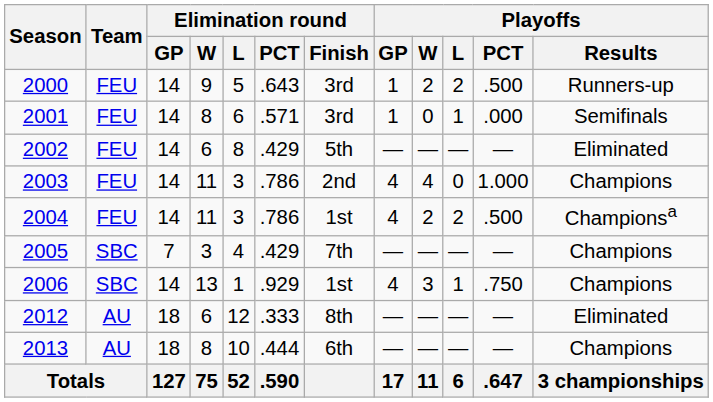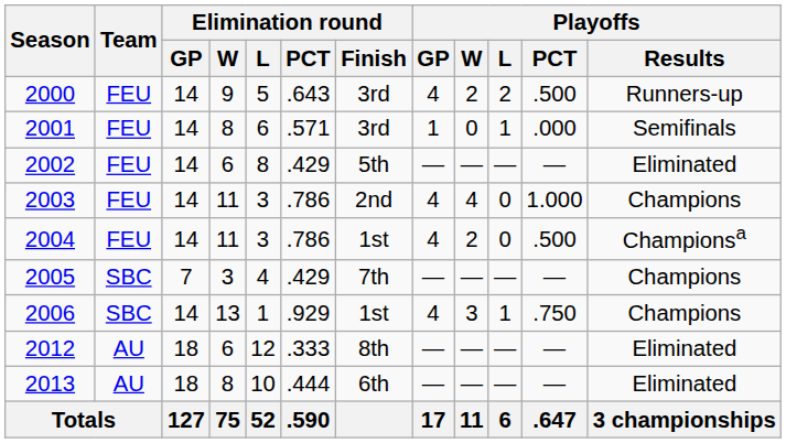 <table class=wikitable style="text-align:center">
 <tr>
 <th rowspan=2>Season</th>
 <th rowspan=2>Team</th>
 <th colspan="5">Elimination round</th>
 <th colspan="5">Playoffs</th>
 </tr>
 <tr>
 <th>GP</th>
 <th>W</th>
 <th>L</th>
 <th>PCT</th>
 <th>Finish</th>
 <th>GP</th>
 <th>W</th>
 <th>L</th>
 <th>PCT</th>
 <th>Results</th>
 </tr>
 <tr>
 <td><a href='#'>2000</a></td>
 <td><a href='#'>FEU</a></td>
 <td>14</td>
 <td>9</td>
 <td>5</td>
 <td>.643</td>
 <td>3rd</td>
-<td>1</td>
+<td>4</td>
 <td>2</td>
 <td>2</td>
 <td>.500</td>
 <td>Runners-up</td>
 </tr>
 <tr>
 <td><a href='#'>2001</a></td>
 <td><a href='#'>FEU</a></td>
 <td>14</td>
 <td>8</td>
 <td>6</td>
 <td>.571</td>
 <td>3rd</td>
 <td>1</td>
 <td>0</td>
 <td>1</td>
 <td>.000</td>
 <td>Semifinals</td>
 </tr>
 <tr>
 <td><a href='#'>2002</a></td>
 <td><a href='#'>FEU</a></td>
 <td>14</td>
 <td>6</td>
 <td>8</td>
 <td>.429</td>
 <td>5th</td>
 <td>—</td>
 <td>—</td>
 <td>—</td>
 <td>—</td>
 <td>Eliminated</td>
 </tr>
 <tr>
 <td><a href='#'>2003</a></td>
 <td><a href='#'>FEU</a></td>
 <td>14</td>
 <td>11</td>
 <td>3</td>
 <td>.786</td>
 <td>2nd</td>
 <td>4</td>
 <td>4</td>
 <td>0</td>
 <td>1.000</td>
 <td>Champions</td>
 </tr>
 <tr>
 <td><a href='#'>2004</a></td>
 <td><a href='#'>FEU</a></td>
 <td>14</td>
 <td>11</td>
 <td>3</td>
 <td>.786</td>
 <td>1st</td>
 <td>4</td>
 <td>2</td>
-<td>2</td>
+<td>0</td>
 <td>.500</td>
 <td>Champions<sup>a</sup></td>
 </tr>
 <tr>
 <td><a href='#'>2005</a></td>
 <td><a href='#'>SBC</a></td>
 <td>7</td>
 <td>3</td>
 <td>4</td>
 <td>.429</td>
 <td>7th</td>
 <td>—</td>
 <td>—</td>
 <td>—</td>
 <td>—</td>
 <td>Champions</td>
 </tr>
 <tr>
 <td><a href='#'>2006</a></td>
 <td><a href='#'>SBC</a></td>
 <td>14</td>
 <td>13</td>
 <td>1</td>
 <td>.929</td>
 <td>1st</td>
 <td>4</td>
 <td>3</td>
 <td>1</td>
 <td>.750</td>
 <td>Champions</td>
 </tr>
 <tr>
 <td><a href='#'>2012</a></td>
 <td><a href='#'>AU</a></td>
 <td>18</td>
 <td>6</td>
 <td>12</td>
 <td>.333</td>
 <td>8th</td>
 <td>—</td>
 <td>—</td>
 <td>—</td>
 <td>—</td>
 <td>Eliminated</td>
 </tr>
 <tr>
 <td><a href='#'>2013</a></td>
 <td><a href='#'>AU</a></td>
 <td>18</td>
 <td>8</td>
 <td>10</td>
 <td>.444</td>
 <td>6th</td>
 <td>—</td>
 <td>—</td>
 <td>—</td>
 <td>—</td>
-<td>Champions</td>
+<td>Eliminated</td>
 </tr>
 <tr>
 <th colspan="2">Totals</th>
 <th>127</th>
 <th>75</th>
 <th>52</th>
 <th>.590</th>
 <th></th>
 <th>17</th>
 <th>11</th>
 <th>6</th>
 <th>.647</th>
 <th>3 championships</th>
 </tr>
 </table>
